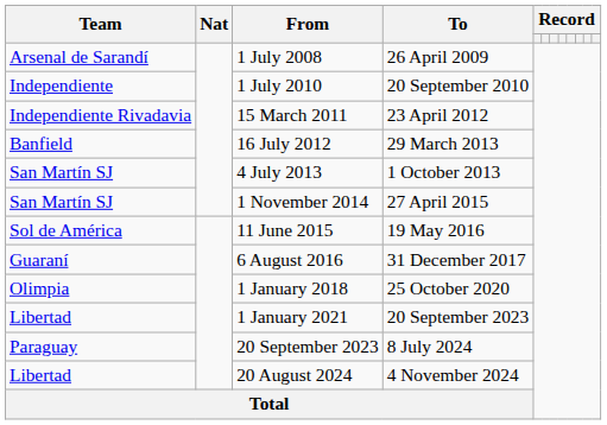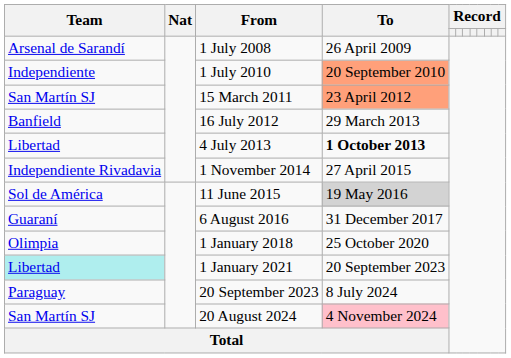 <table class="wikitable" style="text-align: center">
 <tr>
 <th rowspan="2">Team</th>
 <th rowspan="2">Nat</th>
 <th rowspan="2">From</th>
 <th rowspan="2">To</th>
 <th colspan="8">Record</th>
 </tr>
 <tr>
 <th></th>
 <th></th>
 <th></th>
 <th></th>
 <th></th>
 <th></th>
 <th></th>
 <th></th>
 </tr>
 <tr>
 <td align=left><a href='#'>Arsenal de Sarandí</a></td>
 <td rowspan="6"></td>
 <td align=left>1 July 2008</td>
 <td align=left>26 April 2009<br></td>
 </tr>
 <tr>
 <td align=left><a href='#'>Independiente</a></td>
 <td align=left>1 July 2010</td>
-<td align=left>20 September 2010<br></td>
+<td align=left style="background: lightsalmon;">20 September 2010<br></td>
 </tr>
 <tr>
-<td align=left><a href='#'>Independiente Rivadavia</a></td>
+<td align=left><a href='#'>San Martín SJ</a></td>
 <td align=left>15 March 2011</td>
-<td align=left>23 April 2012<br></td>
+<td align=left style="background: lightsalmon;">23 April 2012<br></td>
 </tr>
 <tr>
 <td align=left><a href='#'>Banfield</a></td>
 <td align=left>16 July 2012</td>
 <td align=left>29 March 2013<br></td>
 </tr>
 <tr>
-<td align=left><a href='#'>San Martín SJ</a></td>
+<td align=left><a href='#'>Libertad</a></td>
 <td align=left>4 July 2013</td>
-<td align=left>1 October 2013<br></td>
+<td align=left><strong>1 October 2013<br></strong></td>
 </tr>
 <tr>
-<td align=left><a href='#'>San Martín SJ</a></td>
+<td align=left><a href='#'>Independiente Rivadavia</a></td>
 <td align=left>1 November 2014</td>
 <td align=left>27 April 2015<br></td>
 </tr>
 <tr>
 <td align=left><a href='#'>Sol de América</a></td>
 <td rowspan="6"></td>
 <td align=left>11 June 2015</td>
-<td align=left>19 May 2016<br></td>
+<td align=left style="background: lightgrey;">19 May 2016<br></td>
 </tr>
 <tr>
 <td align=left><a href='#'>Guaraní</a></td>
 <td align=left>6 August 2016</td>
 <td align=left>31 December 2017<br></td>
 </tr>
 <tr>
 <td align=left><a href='#'>Olimpia</a></td>
 <td align=left>1 January 2018</td>
 <td align=left>25 October 2020<br></td>
 </tr>
 <tr>
-<td align=left><a href='#'>Libertad</a></td>
+<td align=left style="background: paleturquoise;"><a href='#'>Libertad</a></td>
 <td align=left>1 January 2021</td>
 <td align=left>20 September 2023<br></td>
 </tr>
 <tr>
 <td align=left><a href='#'>Paraguay</a></td>
 <td align=left>20 September 2023</td>
 <td align=left>8 July 2024<br></td>
 </tr>
 <tr>
-<td align=left><a href='#'>Libertad</a></td>
+<td align=left><a href='#'>San Martín SJ</a></td>
 <td align=left>20 August 2024</td>
-<td align=left>4 November 2024<br></td>
+<td align=left style="background: pink;">4 November 2024<br></td>
 </tr>
 <tr align=center>
 <th colspan="4">Total<br></th>
 </tr>
 </table>
